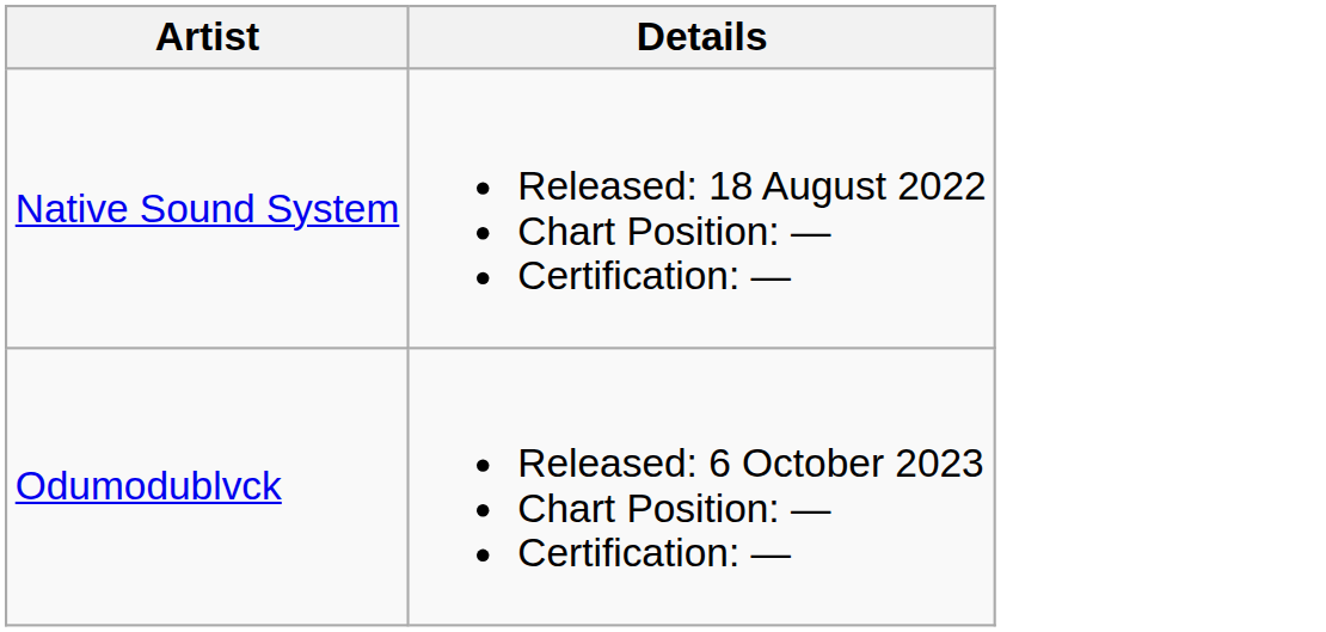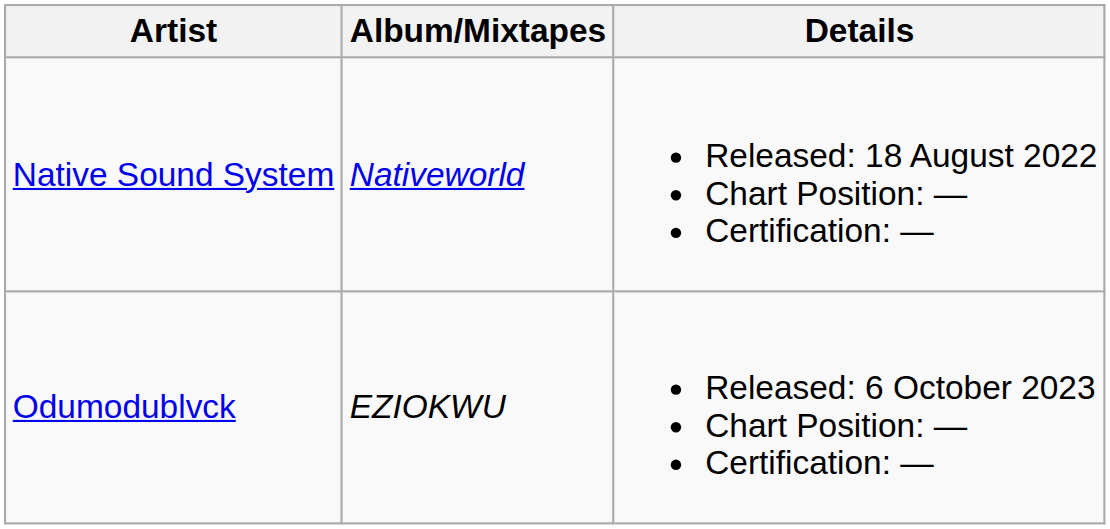 <table class = "wikitable sortable">
 <tr>
 <th>Artist</th>
+<th>Album/Mixtapes</th>
 <th>Details</th>
 </tr>
 <tr>
 <td><a href='#'>Native Sound System</a></td>
+<td><em><a href='#'>Nativeworld</a></em></td>
 <td><br><ul><li>Released: 18 August 2022</li><li>Chart Position: —</li><li>Certification:  —</li></ul></td>
 </tr>
 <tr>
 <td><a href='#'>Odumodublvck</a></td>
+<td><em>EZIOKWU</em></td>
 <td><br><ul><li>Released: 6 October 2023</li><li>Chart Position: —</li><li>Certification:  —</li></ul></td>
 </tr>
 </table>
